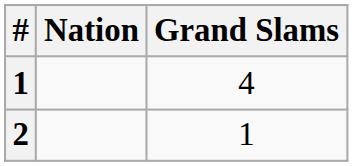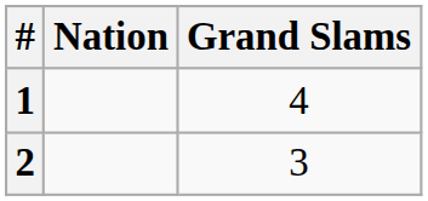 <table class="wikitable sortable" style="text-align: center;">
 <tr>
 <th>#</th>
 <th>Nation</th>
 <th>Grand Slams</th>
 </tr>
 <tr>
 <th>1</th>
 <td></td>
 <td>4</td>
 </tr>
 <tr>
 <th>2</th>
 <td></td>
-<td>1</td>
+<td>3</td>
 </tr>
 </table>
